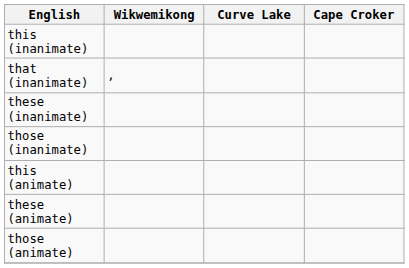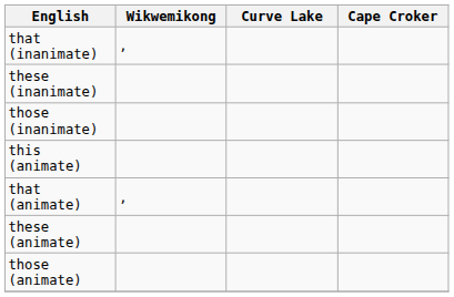 <table class="wikitable" align="center">
 <tr>
 <th width = "100"><strong>English</strong></th>
 <th width = "100"><strong>Wikwemikong</strong></th>
 <th width = "100"><strong>Curve Lake</strong></th>
 <th width = "100"><strong>Cape Croker</strong></th>
-</tr>
-<tr>
-<td>this (inanimate)</td>
-<td></td>
-<td></td>
-<td></td>
 </tr>
 <tr>
 <td>that (inanimate)</td>
 <td>, </td>
 <td></td>
 <td></td>
 </tr>
 <tr>
 <td>these (inanimate)</td>
 <td></td>
 <td></td>
 <td></td>
 </tr>
 <tr>
 <td>those (inanimate)</td>
 <td></td>
 <td></td>
 <td></td>
 </tr>
 <tr>
 <td>this (animate)</td>
 <td></td>
 <td></td>
 <td></td>
 </tr>
 <tr>
+<td>that (animate)</td>
+<td>, </td>
+<td></td>
+<td></td>
+</tr>
+<tr>
 <td>these (animate)</td>
 <td></td>
 <td></td>
 <td></td>
 </tr>
 <tr>
 <td>those (animate)</td>
 <td></td>
 <td></td>
 <td></td>
 </tr>
 <tr>
 </tr>
 </table>
